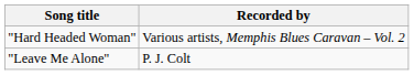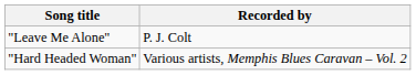 <table class="wikitable sortable">
 <tr>
 <th>Song title</th>
 <th>Recorded by</th>
 </tr>
 <tr>
+<td>"Leave Me Alone"</td>
+<td>P. J. Colt</td>
+</tr>
+<tr>
 <td>"Hard Headed Woman"</td>
 <td>Various artists, <em>Memphis Blues Caravan – Vol. 2</em></td>
 </tr>
-<tr>
-<td>"Leave Me Alone"</td>
-<td>P. J. Colt</td>
-</tr>
 </table>
